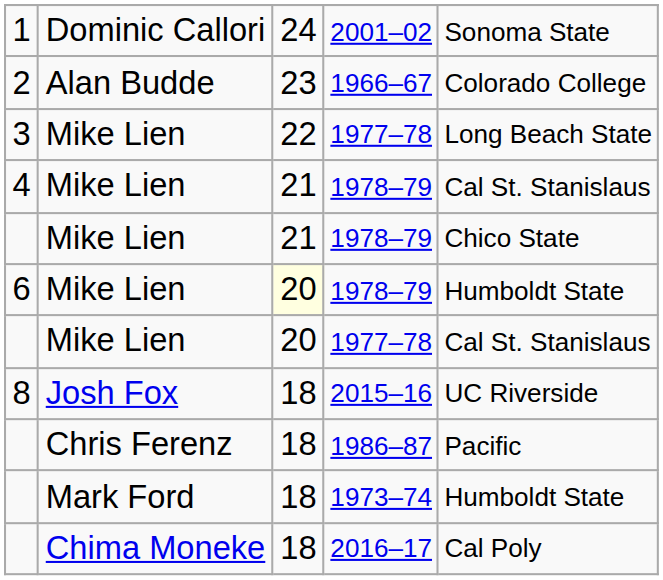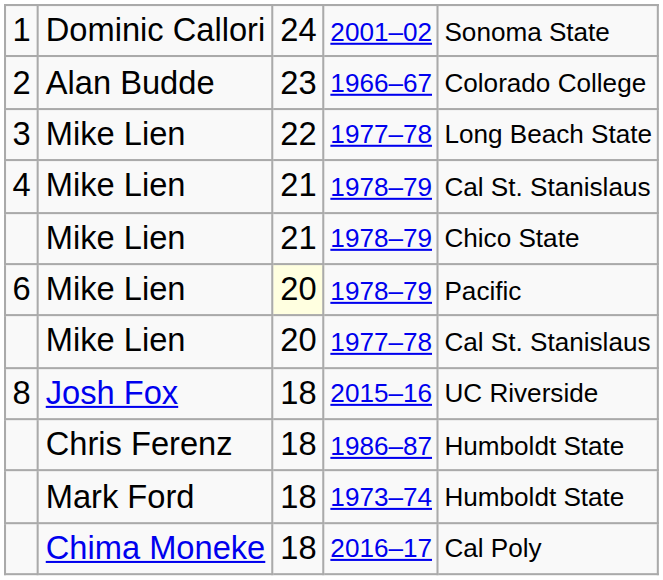 <table class="wikitable">
 <tr>
 </tr>
 <tr>
 <td>1</td>
 <td>Dominic Callori</td>
 <td>24</td>
 <td style="font-size:80%;"><a href='#'>2001–02</a></td>
 <td style="font-size:80%;">Sonoma State</td>
 </tr>
 <tr>
 <td>2</td>
 <td>Alan Budde</td>
 <td>23</td>
 <td style="font-size:80%;"><a href='#'>1966–67</a></td>
 <td style="font-size:80%;">Colorado College</td>
 </tr>
 <tr>
 <td>3</td>
 <td>Mike Lien</td>
 <td>22</td>
 <td style="font-size:80%;"><a href='#'>1977–78</a></td>
 <td style="font-size:80%;">Long Beach State</td>
 </tr>
 <tr>
 <td>4</td>
 <td>Mike Lien</td>
 <td>21</td>
 <td style="font-size:80%;"><a href='#'>1978–79</a></td>
 <td style="font-size:80%;">Cal St. Stanislaus</td>
 </tr>
 <tr>
 <td></td>
 <td>Mike Lien</td>
 <td>21</td>
 <td style="font-size:80%;"><a href='#'>1978–79</a></td>
 <td style="font-size:80%;">Chico State</td>
 </tr>
 <tr>
 <td>6</td>
 <td>Mike Lien</td>
 <td style="background: lightyellow;">20</td>
 <td style="font-size:80%;"><a href='#'>1978–79</a></td>
-<td style="font-size:80%;">Humboldt State</td>
+<td style="font-size:80%;">Pacific</td>
 </tr>
 <tr>
 <td></td>
 <td>Mike Lien</td>
 <td>20</td>
 <td style="font-size:80%;"><a href='#'>1977–78</a></td>
 <td style="font-size:80%;">Cal St. Stanislaus</td>
 </tr>
 <tr>
 <td>8</td>
 <td><a href='#'>Josh Fox</a></td>
 <td>18</td>
 <td style="font-size:80%;"><a href='#'>2015–16</a></td>
 <td style="font-size:80%;">UC Riverside</td>
 </tr>
 <tr>
 <td></td>
 <td>Chris Ferenz</td>
 <td>18</td>
 <td style="font-size:80%;"><a href='#'>1986–87</a></td>
-<td style="font-size:80%;">Pacific</td>
+<td style="font-size:80%;">Humboldt State</td>
 </tr>
 <tr>
 <td></td>
 <td>Mark Ford</td>
 <td>18</td>
 <td style="font-size:80%;"><a href='#'>1973–74</a></td>
 <td style="font-size:80%;">Humboldt State</td>
 </tr>
 <tr>
 <td></td>
 <td><a href='#'>Chima Moneke</a></td>
 <td>18</td>
 <td style="font-size:80%;"><a href='#'>2016–17</a></td>
 <td style="font-size:80%;">Cal Poly</td>
 </tr>
 </table>
